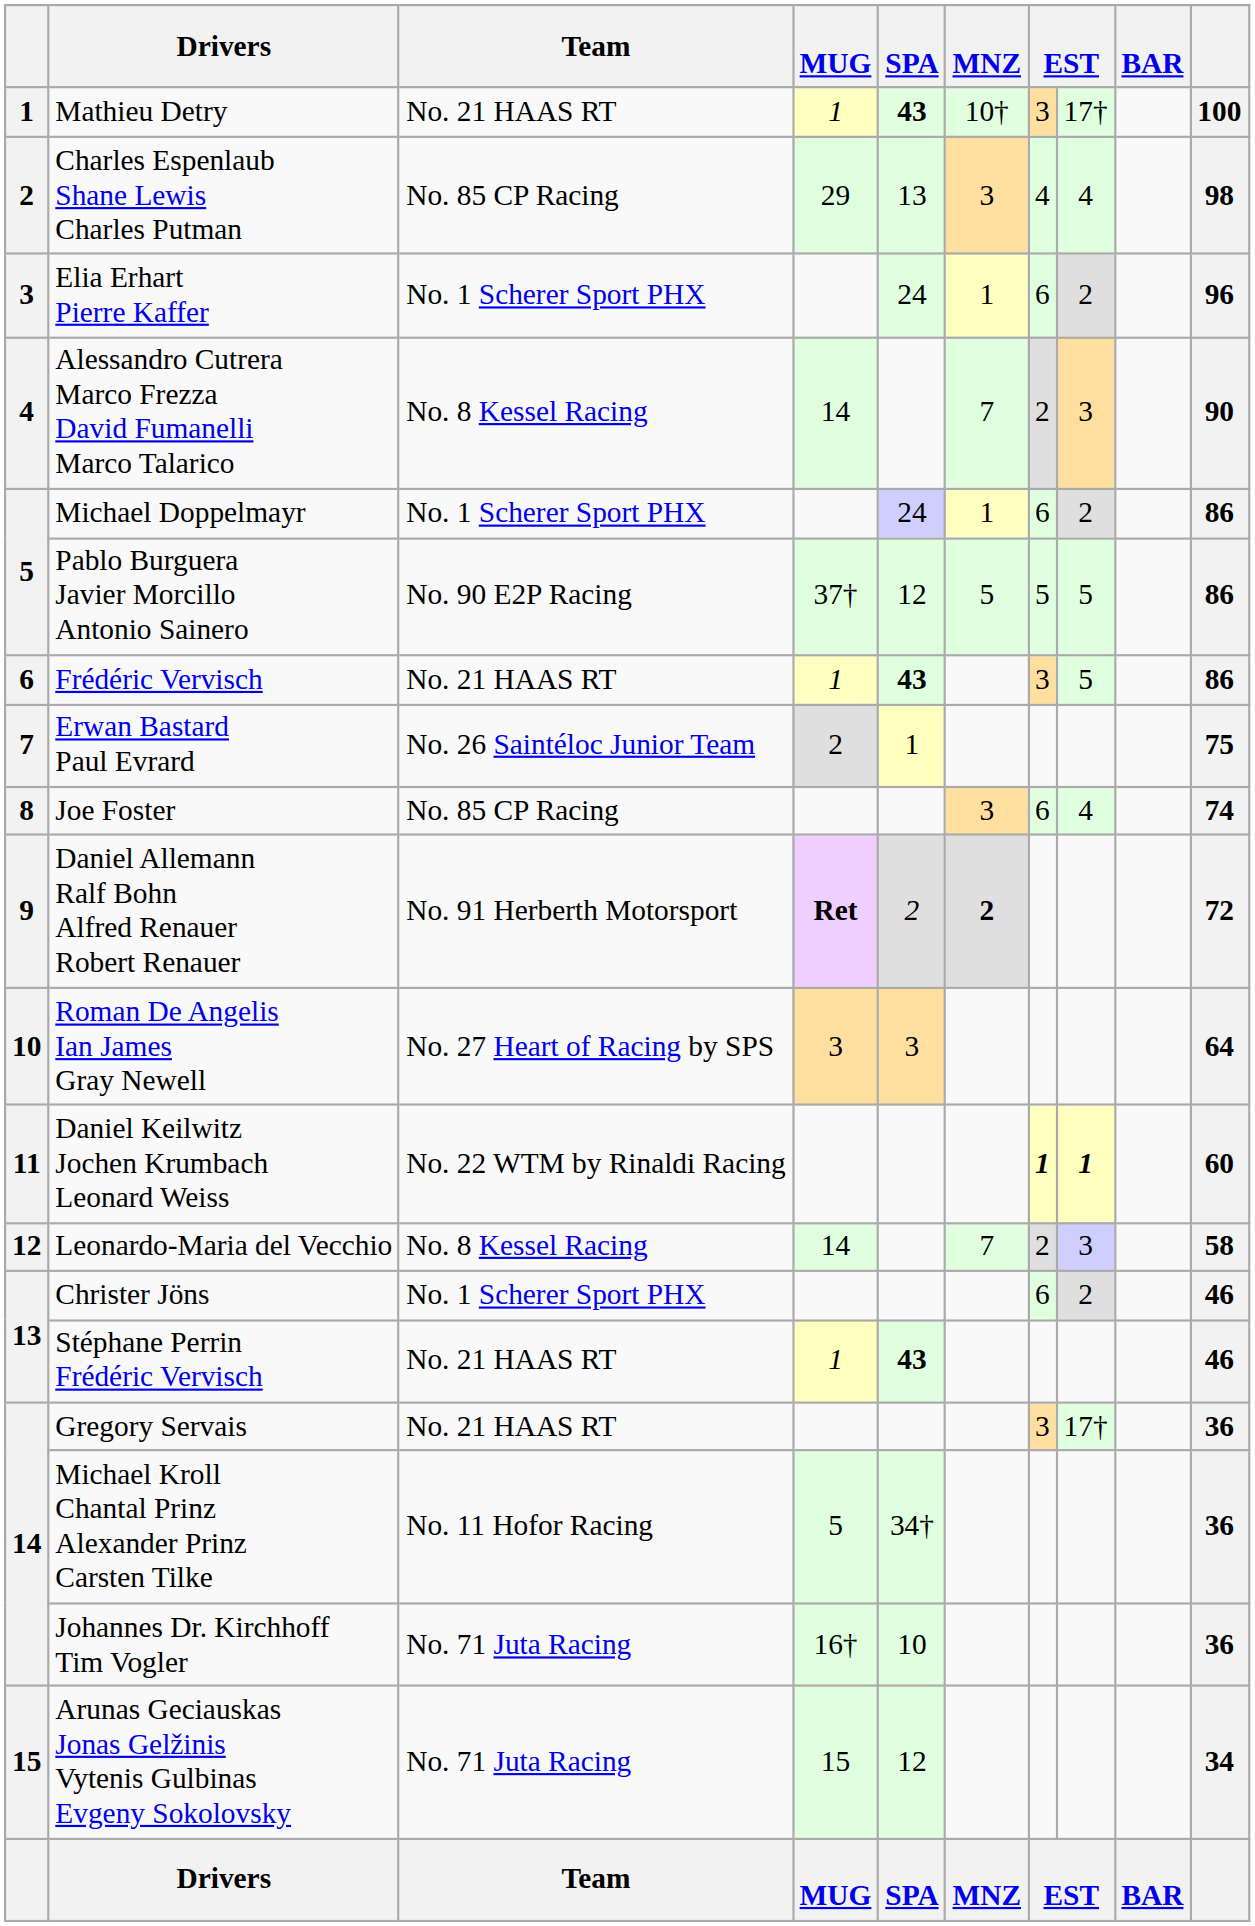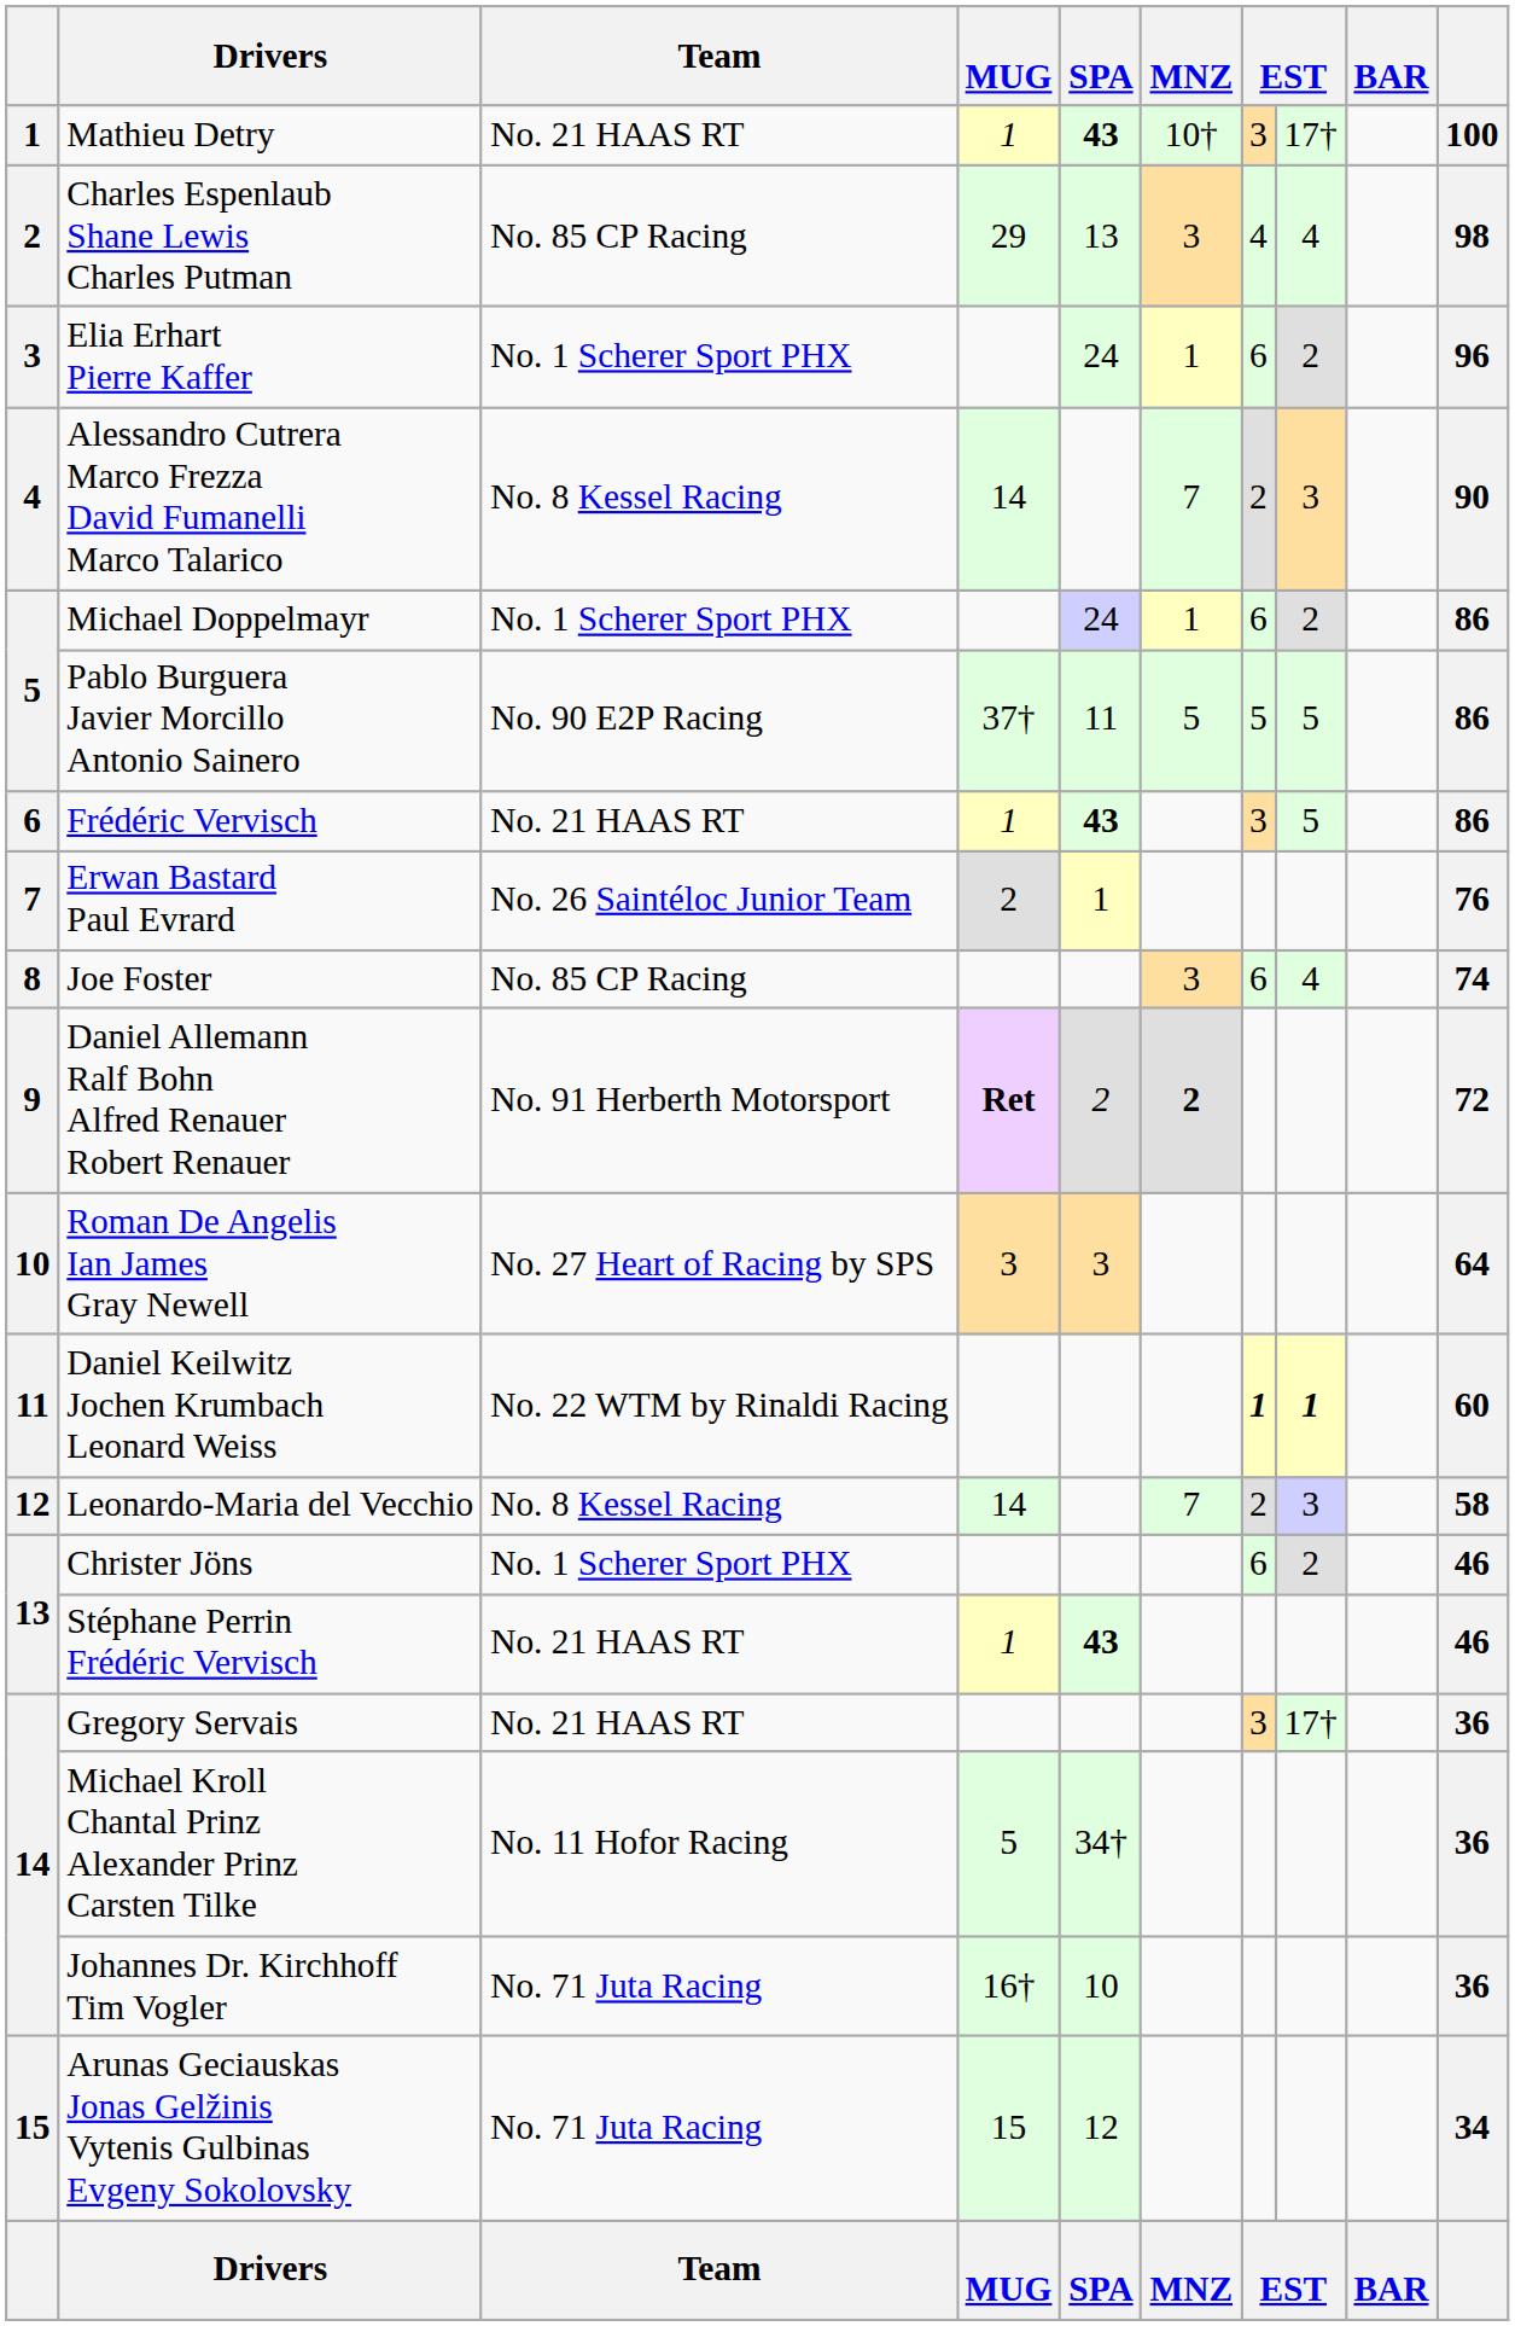 <table align=left| class="wikitable" style="font-size: 85%; text-align: center;">
 <tr valign="top">
 <th valign=middle></th>
 <th valign=middle>Drivers</th>
 <th valign=middle>Team</th>
 <th><br><a href='#'>MUG</a></th>
 <th><br><a href='#'>SPA</a></th>
 <th><br><a href='#'>MNZ</a></th>
 <th colspan=2><br><a href='#'>EST</a></th>
 <th><br><a href='#'>BAR</a></th>
 <th valign=middle>  </th>
 </tr>
 <tr>
 <th>1</th>
 <td align=left> Mathieu Detry</td>
 <td align=left> No. 21 HAAS RT</td>
 <td style="background:#FFFFBF;"><em>1</em></td>
 <td style="background:#DFFFDF;"><strong>43</strong></td>
 <td style="background:#DFFFDF;">10†</td>
 <td style="background:#FFDF9F;">3</td>
 <td style="background:#DFFFDF;">17†</td>
 <td></td>
 <th>100</th>
 </tr>
 <tr>
 <th>2</th>
 <td align=left> Charles Espenlaub<br> <a href='#'>Shane Lewis</a><br> Charles Putman</td>
 <td align=left> No. 85 CP Racing</td>
 <td style="background:#DFFFDF;">29</td>
 <td style="background:#DFFFDF;">13</td>
 <td style="background:#FFDF9F;">3</td>
 <td style="background:#DFFFDF;">4</td>
 <td style="background:#DFFFDF;">4</td>
 <td></td>
 <th>98</th>
 </tr>
 <tr>
 <th>3</th>
 <td align=left> Elia Erhart<br> <a href='#'>Pierre Kaffer</a></td>
 <td align=left> No. 1 <a href='#'>Scherer Sport PHX</a></td>
 <td></td>
 <td style="background:#DFFFDF;">24</td>
 <td style="background:#FFFFBF;">1</td>
 <td style="background:#DFFFDF;">6</td>
 <td style="background:#DFDFDF;">2</td>
 <td></td>
 <th>96</th>
 </tr>
 <tr>
 <th>4</th>
 <td align=left> Alessandro Cutrera<br> Marco Frezza<br> <a href='#'>David Fumanelli</a><br> Marco Talarico</td>
 <td align=left> No. 8 <a href='#'>Kessel Racing</a></td>
 <td style="background:#DFFFDF;">14</td>
 <td></td>
 <td style="background:#DFFFDF;">7</td>
 <td style="background:#DFDFDF;">2</td>
 <td style="background:#FFDF9F;">3</td>
 <td></td>
 <th>90</th>
 </tr>
 <tr>
 <th rowspan=2>5</th>
 <td align=left> Michael Doppelmayr</td>
 <td align=left> No. 1 <a href='#'>Scherer Sport PHX</a></td>
 <td></td>
 <td style="background:#CFCFFF;">24</td>
 <td style="background:#FFFFBF;">1</td>
 <td style="background:#DFFFDF;">6</td>
 <td style="background:#DFDFDF;">2</td>
 <td></td>
 <th>86</th>
 </tr>
 <tr>
 <td align=left> Pablo Burguera<br> Javier Morcillo<br> Antonio Sainero</td>
 <td align=left> No. 90 E2P Racing</td>
 <td style="background:#DFFFDF;">37†</td>
-<td style="background:#DFFFDF;">12</td>
+<td style="background:#DFFFDF;">11</td>
 <td style="background:#DFFFDF;">5</td>
 <td style="background:#DFFFDF;">5</td>
 <td style="background:#DFFFDF;">5</td>
 <td></td>
 <th>86</th>
 </tr>
 <tr>
 <th>6</th>
 <td align=left> <a href='#'>Frédéric Vervisch</a></td>
 <td align=left> No. 21 HAAS RT</td>
 <td style="background:#FFFFBF;"><em>1</em></td>
 <td style="background:#DFFFDF;"><strong>43</strong></td>
 <td></td>
 <td style="background:#FFDF9F;">3</td>
 <td style="background:#DFFFDF;">5</td>
 <td></td>
 <th>86</th>
 </tr>
 <tr>
 <th>7</th>
 <td align=left> <a href='#'>Erwan Bastard</a><br> Paul Evrard</td>
 <td align=left> No. 26 <a href='#'>Saintéloc Junior Team</a></td>
 <td style="background:#DFDFDF;">2</td>
 <td style="background:#FFFFBF;">1</td>
 <td></td>
 <td></td>
 <td></td>
 <td></td>
-<th>75</th>
+<th>76</th>
 </tr>
 <tr>
 <th>8</th>
 <td align=left> Joe Foster</td>
 <td align=left> No. 85 CP Racing</td>
 <td></td>
 <td></td>
 <td style="background:#FFDF9F;">3</td>
 <td style="background:#DFFFDF;">6</td>
 <td style="background:#DFFFDF;">4</td>
 <td></td>
 <th>74</th>
 </tr>
 <tr>
 <th>9</th>
 <td align=left> Daniel Allemann<br> Ralf Bohn<br> Alfred Renauer<br> Robert Renauer</td>
 <td align=left> No. 91 Herberth Motorsport</td>
 <td style="background:#EFCFFF;"><strong>Ret</strong></td>
 <td style="background:#DFDFDF;"><em>2</em></td>
 <td style="background:#DFDFDF;"><strong>2</strong></td>
 <td></td>
 <td></td>
 <td></td>
 <th>72</th>
 </tr>
 <tr>
 <th>10</th>
 <td align=left> <a href='#'>Roman De Angelis</a><br> <a href='#'>Ian James</a><br> Gray Newell</td>
 <td align=left> No. 27 <a href='#'>Heart of Racing</a> by SPS</td>
 <td style="background:#FFDF9F;">3</td>
 <td style="background:#FFDF9F;">3</td>
 <td></td>
 <td></td>
 <td></td>
 <td></td>
 <th>64</th>
 </tr>
 <tr>
 <th>11</th>
 <td align=left> Daniel Keilwitz<br> Jochen Krumbach<br> Leonard Weiss</td>
 <td align=left> No. 22 WTM by Rinaldi Racing</td>
 <td></td>
 <td></td>
 <td></td>
 <td style="background:#FFFFBF;"><strong><em>1</em></strong></td>
 <td style="background:#FFFFBF;"><strong><em>1</em></strong></td>
 <td></td>
 <th>60</th>
 </tr>
 <tr>
 <th>12</th>
 <td align=left> Leonardo-Maria del Vecchio</td>
 <td align=left> No. 8 <a href='#'>Kessel Racing</a></td>
 <td style="background:#DFFFDF;">14</td>
 <td></td>
 <td style="background:#DFFFDF;">7</td>
 <td style="background:#DFDFDF;">2</td>
 <td style="background:#CFCFFF;">3</td>
 <td></td>
 <th>58</th>
 </tr>
 <tr>
 <th rowspan=2>13</th>
 <td align=left> Christer Jöns</td>
 <td align=left> No. 1 <a href='#'>Scherer Sport PHX</a></td>
 <td></td>
 <td></td>
 <td></td>
 <td style="background:#DFFFDF;">6</td>
 <td style="background:#DFDFDF;">2</td>
 <td></td>
 <th>46</th>
 </tr>
 <tr>
 <td align=left> Stéphane Perrin<br> <a href='#'>Frédéric Vervisch</a></td>
 <td align=left> No. 21 HAAS RT</td>
 <td style="background:#FFFFBF;"><em>1</em></td>
 <td style="background:#DFFFDF;"><strong>43</strong></td>
 <td></td>
 <td></td>
 <td></td>
 <td></td>
 <th>46</th>
 </tr>
 <tr>
 <th rowspan=3>14</th>
 <td align=left> Gregory Servais</td>
 <td align=left> No. 21 HAAS RT</td>
 <td></td>
 <td></td>
 <td></td>
 <td style="background:#FFDF9F;">3</td>
 <td style="background:#DFFFDF;">17†</td>
 <td></td>
 <th>36</th>
 </tr>
 <tr>
 <td align=left> Michael Kroll<br> Chantal Prinz<br> Alexander Prinz<br> Carsten Tilke</td>
 <td align=left> No. 11 Hofor Racing</td>
 <td style="background:#DFFFDF;">5</td>
 <td style="background:#DFFFDF;">34†</td>
 <td></td>
 <td></td>
 <td></td>
 <td></td>
 <th>36</th>
 </tr>
 <tr>
 <td align=left> Johannes Dr. Kirchhoff<br> Tim Vogler</td>
 <td align=left> No. 71 <a href='#'>Juta Racing</a></td>
 <td style="background:#DFFFDF;">16†</td>
 <td style="background:#DFFFDF;">10</td>
 <td></td>
 <td></td>
 <td></td>
 <td></td>
 <th>36</th>
 </tr>
 <tr>
 <th>15</th>
 <td align=left> Arunas Geciauskas<br> <a href='#'>Jonas Gelžinis</a><br> Vytenis Gulbinas<br> <a href='#'>Evgeny Sokolovsky</a></td>
 <td align=left> No. 71 <a href='#'>Juta Racing</a></td>
 <td style="background:#DFFFDF;">15</td>
 <td style="background:#DFFFDF;">12</td>
 <td></td>
 <td></td>
 <td></td>
 <td></td>
 <th>34</th>
 </tr>
 <tr>
 <th valign=middle></th>
 <th valign=middle>Drivers</th>
 <th valign=middle>Team</th>
 <th><br><a href='#'>MUG</a></th>
 <th><br><a href='#'>SPA</a></th>
 <th><br><a href='#'>MNZ</a></th>
 <th colspan=2><br><a href='#'>EST</a></th>
 <th><br><a href='#'>BAR</a></th>
 <th valign=middle>  </th>
 </tr>
 </table>
